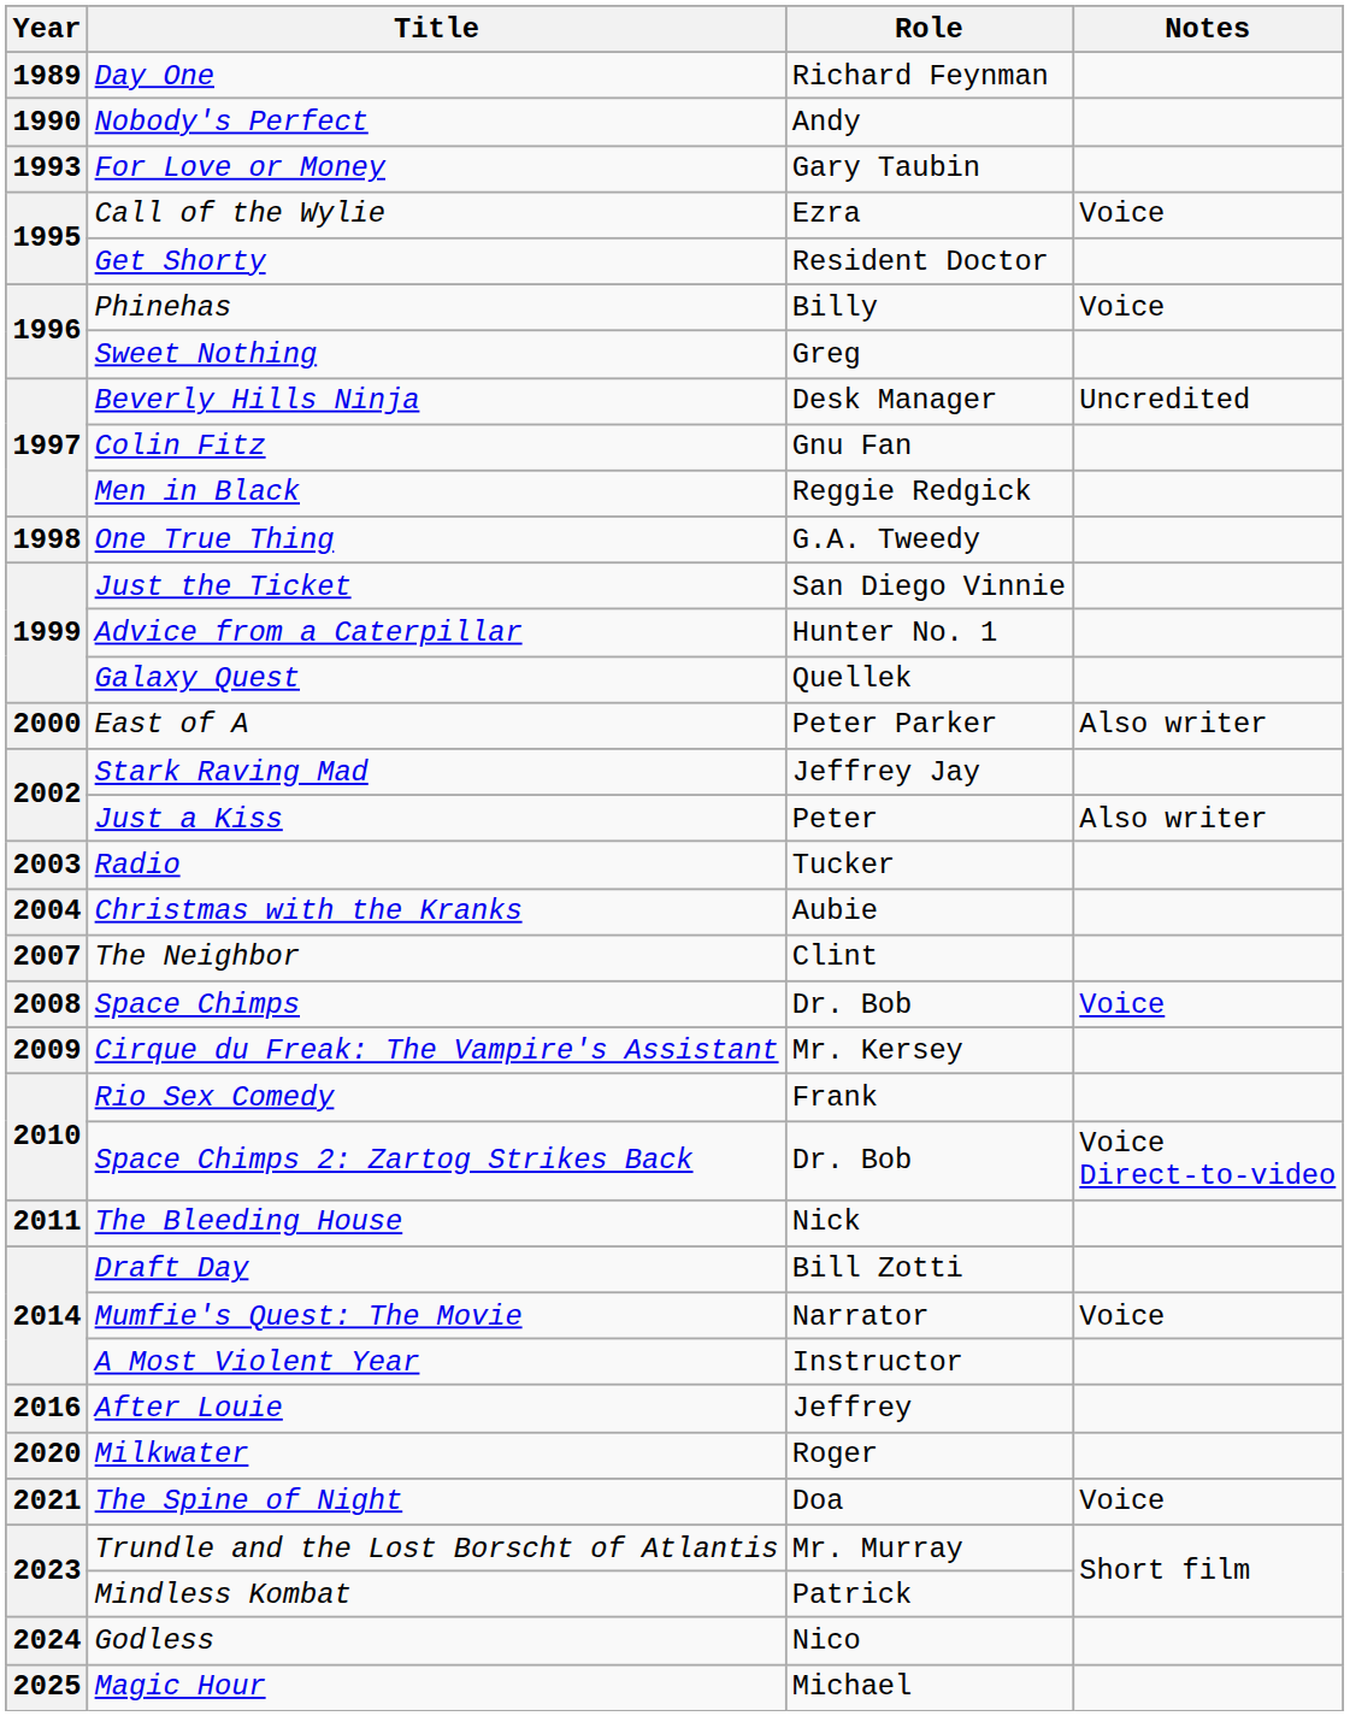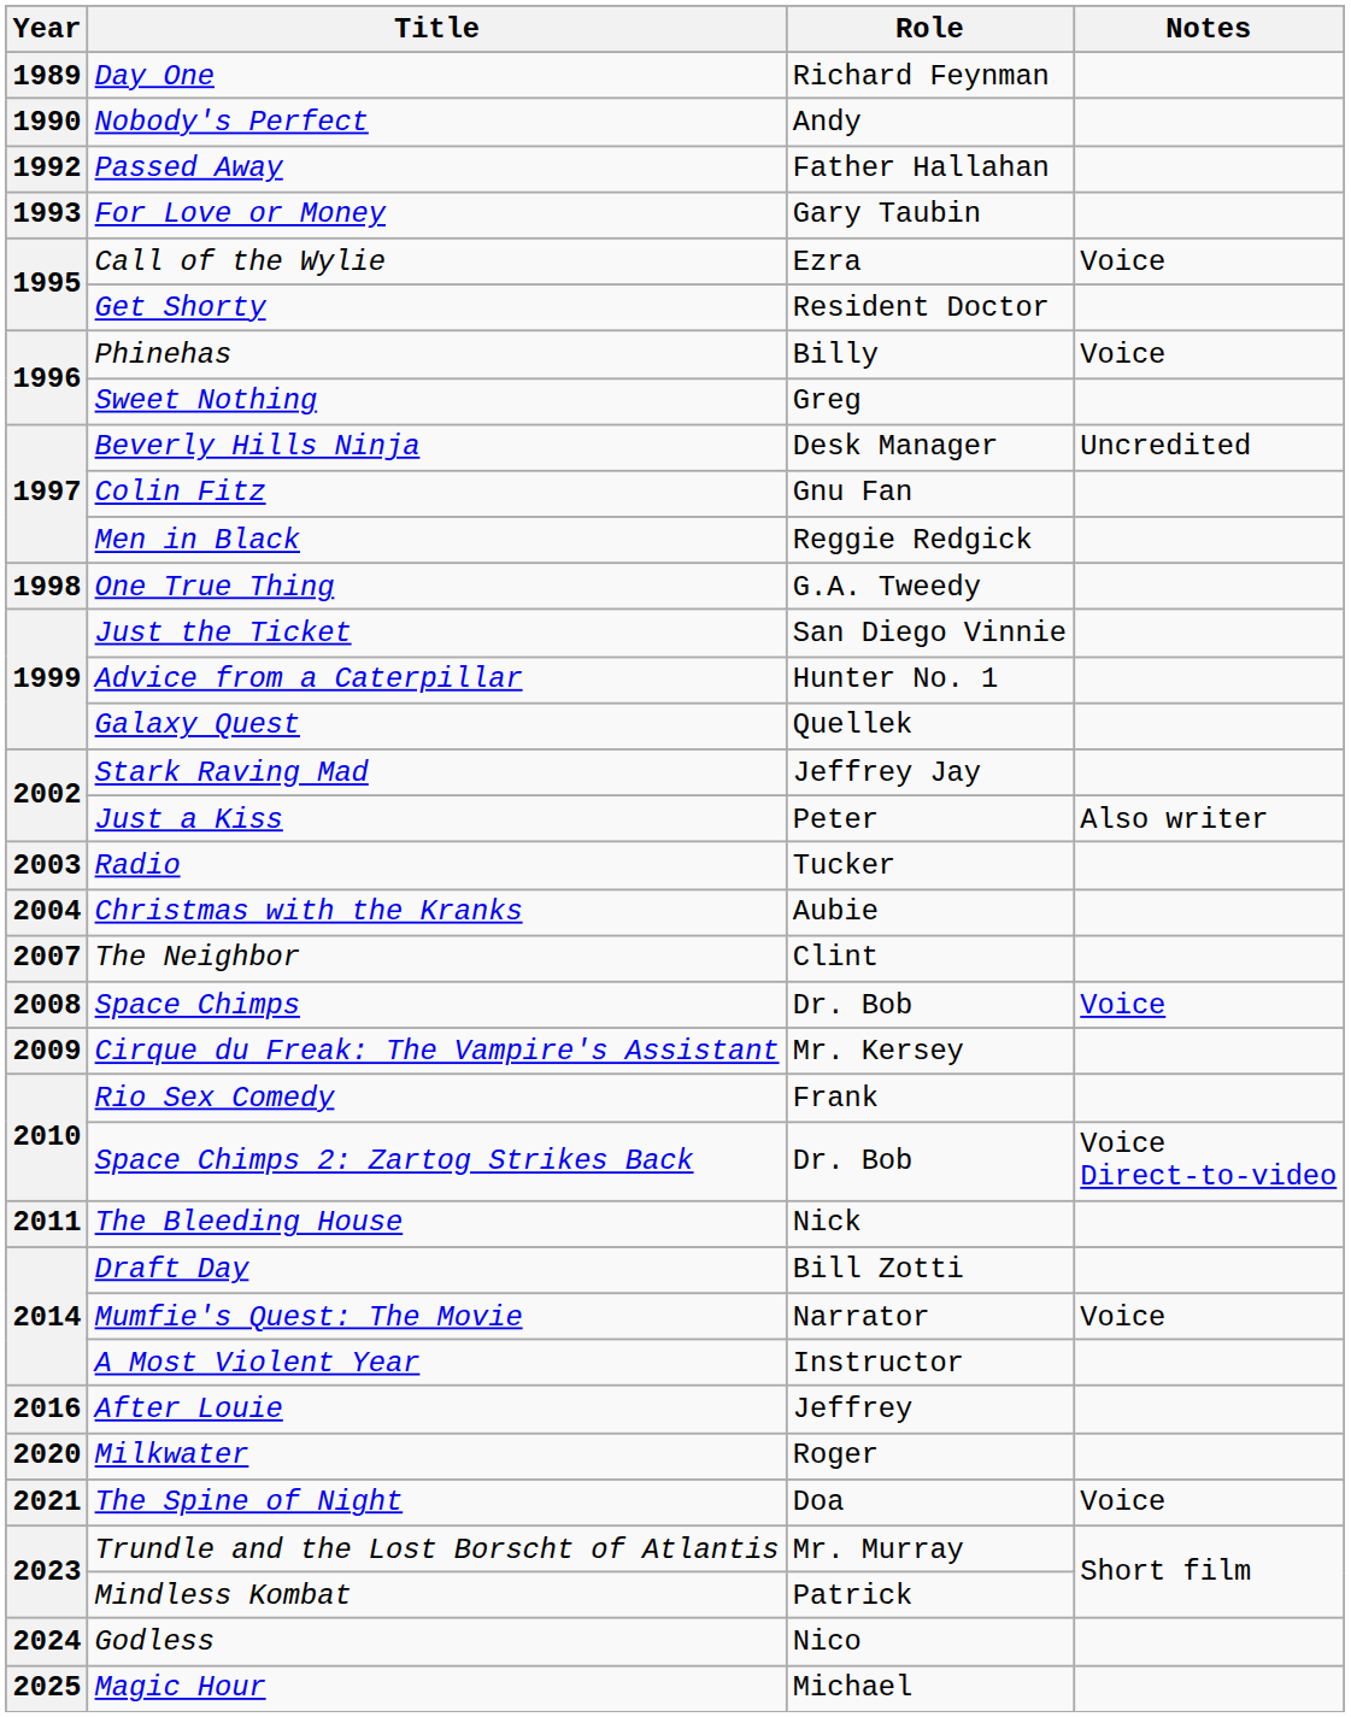 <table class=wikitable unsortable>
 <tr>
 <th>Year</th>
 <th>Title</th>
 <th>Role</th>
 <th>Notes</th>
 </tr>
 <tr>
 <th>1989</th>
 <td><em><a href='#'>Day One</a></em></td>
 <td>Richard Feynman</td>
 <td></td>
 </tr>
 <tr>
 <th>1990</th>
 <td><em><a href='#'>Nobody's Perfect</a></em></td>
 <td>Andy</td>
+<td></td>
+</tr>
+<tr>
+<th>1992</th>
+<td><em><a href='#'>Passed Away</a></em></td>
+<td>Father Hallahan</td>
 <td></td>
 </tr>
 <tr>
 <th>1993</th>
 <td><em><a href='#'>For Love or Money</a></em></td>
 <td>Gary Taubin</td>
 <td></td>
 </tr>
 <tr>
 <th rowspan="2">1995</th>
 <td><em>Call of the Wylie</em></td>
 <td>Ezra</td>
 <td>Voice</td>
 </tr>
 <tr>
 <td><em><a href='#'>Get Shorty</a></em></td>
 <td>Resident Doctor</td>
 <td></td>
 </tr>
 <tr>
 <th rowspan="2">1996</th>
 <td><em>Phinehas</em></td>
 <td>Billy</td>
 <td>Voice</td>
 </tr>
 <tr>
 <td><em><a href='#'>Sweet Nothing</a></em></td>
 <td>Greg</td>
 <td></td>
 </tr>
 <tr>
 <th rowspan="3">1997</th>
 <td><em><a href='#'>Beverly Hills Ninja</a></em></td>
 <td>Desk Manager</td>
 <td>Uncredited</td>
 </tr>
 <tr>
 <td><em><a href='#'>Colin Fitz</a></em></td>
 <td>Gnu Fan</td>
 <td></td>
 </tr>
 <tr>
 <td><em><a href='#'>Men in Black</a></em></td>
 <td>Reggie Redgick</td>
 <td></td>
 </tr>
 <tr>
 <th>1998</th>
 <td><em><a href='#'>One True Thing</a></em></td>
 <td>G.A. Tweedy</td>
 <td></td>
 </tr>
 <tr>
 <th rowspan="3">1999</th>
 <td><em><a href='#'>Just the Ticket</a></em></td>
 <td>San Diego Vinnie</td>
 <td></td>
 </tr>
 <tr>
 <td><em><a href='#'>Advice from a Caterpillar</a></em></td>
 <td>Hunter No. 1</td>
 <td></td>
 </tr>
 <tr>
 <td><em><a href='#'>Galaxy Quest</a></em></td>
 <td>Quellek</td>
 <td></td>
-</tr>
-<tr>
-<th>2000</th>
-<td><em>East of A</em></td>
-<td>Peter Parker</td>
-<td>Also writer</td>
 </tr>
 <tr>
 <th rowspan="2">2002</th>
 <td><em><a href='#'>Stark Raving Mad</a></em></td>
 <td>Jeffrey Jay</td>
 <td></td>
 </tr>
 <tr>
 <td><em><a href='#'>Just a Kiss</a></em></td>
 <td>Peter</td>
 <td>Also writer</td>
 </tr>
 <tr>
 <th>2003</th>
 <td><em><a href='#'>Radio</a></em></td>
 <td>Tucker</td>
 <td></td>
 </tr>
 <tr>
 <th>2004</th>
 <td><em><a href='#'>Christmas with the Kranks</a></em></td>
 <td>Aubie</td>
 <td></td>
 </tr>
 <tr>
 <th>2007</th>
 <td><em>The Neighbor</em></td>
 <td>Clint</td>
 <td></td>
 </tr>
 <tr>
 <th>2008</th>
 <td><em><a href='#'>Space Chimps</a></em></td>
 <td>Dr. Bob</td>
 <td><a href='#'>Voice</a></td>
 </tr>
 <tr>
 <th>2009</th>
 <td><em><a href='#'>Cirque du Freak: The Vampire's Assistant</a></em></td>
 <td>Mr. Kersey</td>
 <td></td>
 </tr>
 <tr>
 <th rowspan="2">2010</th>
 <td><em><a href='#'>Rio Sex Comedy</a></em></td>
 <td>Frank</td>
 <td></td>
 </tr>
 <tr>
 <td><em><a href='#'>Space Chimps 2: Zartog Strikes Back</a></em></td>
 <td>Dr. Bob</td>
 <td>Voice<br><a href='#'>Direct-to-video</a></td>
 </tr>
 <tr>
 <th>2011</th>
 <td><em><a href='#'>The Bleeding House</a></em></td>
 <td>Nick</td>
 <td></td>
 </tr>
 <tr>
 <th rowspan="3">2014</th>
 <td><em><a href='#'>Draft Day</a></em></td>
 <td>Bill Zotti</td>
 <td></td>
 </tr>
 <tr>
 <td><em><a href='#'>Mumfie's Quest: The Movie</a></em></td>
 <td>Narrator</td>
 <td>Voice</td>
 </tr>
 <tr>
 <td><em><a href='#'>A Most Violent Year</a></em></td>
 <td>Instructor</td>
 <td></td>
 </tr>
 <tr>
 <th>2016</th>
 <td><em><a href='#'>After Louie</a></em></td>
 <td>Jeffrey</td>
 <td></td>
 </tr>
 <tr>
 <th>2020</th>
 <td><em><a href='#'>Milkwater</a></em></td>
 <td>Roger</td>
 <td></td>
 </tr>
 <tr>
 <th>2021</th>
 <td><em><a href='#'>The Spine of Night</a></em></td>
 <td>Doa</td>
 <td>Voice</td>
 </tr>
 <tr>
 <th rowspan="2">2023</th>
 <td><em>Trundle and the Lost Borscht of Atlantis</em></td>
 <td>Mr. Murray</td>
 <td rowspan=2>Short film</td>
 </tr>
 <tr>
 <td><em>Mindless Kombat</em></td>
 <td>Patrick</td>
 </tr>
 <tr>
 <th>2024</th>
 <td><em>Godless</em></td>
 <td>Nico</td>
 <td></td>
 </tr>
 <tr>
 <th>2025</th>
 <td><em><a href='#'>Magic Hour</a></em></td>
 <td>Michael</td>
 <td></td>
 </tr>
 </table>
